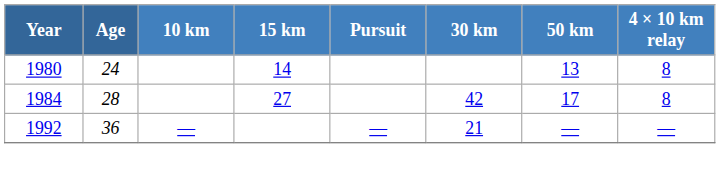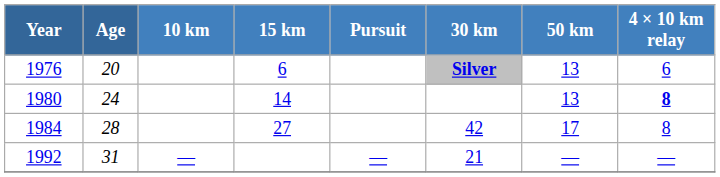 <table class="wikitable" style="font-size:95%; text-align:center; border:grey solid 1px; border-collapse:collapse; background:#ffffff;">
 <tr>
 <th style="background-color:#369; color:white; width:60px;"> Year </th>
 <th style="background-color:#369; color:white; width:40px;"> Age </th>
 <th style="background-color:#4180be; color:white; width:75px;"> 10 km </th>
 <th style="background-color:#4180be; color:white; width:75px;"> 15 km </th>
 <th style="background-color:#4180be; color:white; width:75px;"> Pursuit </th>
 <th style="background-color:#4180be; color:white; width:75px;"> 30 km </th>
 <th style="background-color:#4180be; color:white; width:75px;"> 50 km </th>
 <th style="background-color:#4180be; color:white; width:75px;"> 4 × 10 km <br> relay </th>
 </tr>
 <tr>
+<td><a href='#'>1976</a></td>
+<td><em>20</em></td>
+<td></td>
+<td><a href='#'>6</a></td>
+<td></td>
+<td style="background:silver;"><a href='#'><strong>Silver</strong></a></td>
+<td><a href='#'>13</a></td>
+<td><a href='#'>6</a></td>
+</tr>
+<tr>
 <td><a href='#'>1980</a></td>
 <td><em>24</em></td>
 <td></td>
 <td><a href='#'>14</a></td>
 <td></td>
 <td><a href='#'></a></td>
 <td><a href='#'>13</a></td>
-<td><a href='#'>8</a></td>
+<td><strong><a href='#'>8</a></strong></td>
 </tr>
 <tr>
 <td><a href='#'>1984</a></td>
 <td><em>28</em></td>
 <td></td>
 <td><a href='#'>27</a></td>
 <td></td>
 <td><a href='#'>42</a></td>
 <td><a href='#'>17</a></td>
 <td><a href='#'>8</a></td>
 </tr>
 <tr>
 <td><a href='#'>1992</a></td>
-<td><em>36</em></td>
+<td><em>31</em></td>
 <td><a href='#'>—</a></td>
 <td></td>
 <td><a href='#'>—</a></td>
 <td><a href='#'>21</a></td>
 <td><a href='#'>—</a></td>
 <td><a href='#'>—</a></td>
 </tr>
 <tr>
 </tr>
 </table>
